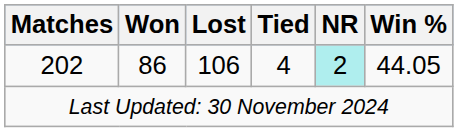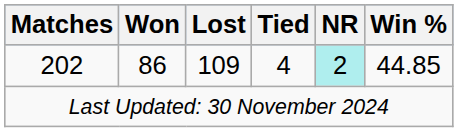 <table class="wikitable plainrowheaders sortable"  style="text-align:center;">
 <tr style="background:#9cf;">
 <th scope="col">Matches</th>
 <th scope="col">Won</th>
 <th scope="col">Lost</th>
 <th scope="col">Tied</th>
 <th scope="col">NR</th>
 <th scope="col">Win %</th>
 </tr>
 <tr>
 <td>202</td>
 <td>86</td>
-<td>106</td>
+<td>109</td>
 <td>4</td>
 <td style="background: paleturquoise;">2</td>
-<td>44.05</td>
+<td>44.85</td>
 </tr>
 <tr>
 <td colspan=6><small><em>Last Updated: 30 November 2024</em></small></td>
 </tr>
 </table>
